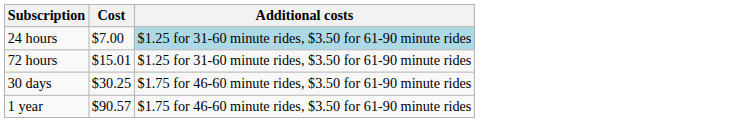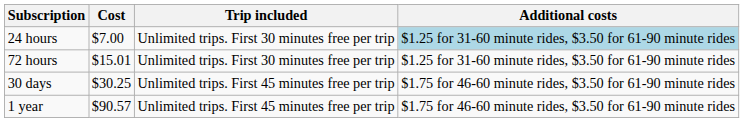 <table class="wikitable sortable">
 <tr>
 <th>Subscription</th>
 <th>Cost</th>
+<th>Trip included</th>
 <th>Additional costs</th>
 </tr>
 <tr>
 <td>24 hours</td>
 <td>$7.00</td>
+<td>Unlimited trips. First 30 minutes free per trip</td>
 <td style="background: lightblue;">$1.25 for 31-60 minute rides, $3.50 for 61-90 minute rides</td>
 </tr>
 <tr>
 <td>72 hours</td>
 <td>$15.01</td>
+<td>Unlimited trips. First 30 minutes free per trip</td>
 <td>$1.25 for 31-60 minute rides, $3.50 for 61-90 minute rides</td>
 </tr>
 <tr>
 <td>30 days</td>
 <td>$30.25</td>
+<td>Unlimited trips. First 45 minutes free per trip</td>
 <td>$1.75 for 46-60 minute rides, $3.50 for 61-90 minute rides</td>
 </tr>
 <tr>
 <td>1 year</td>
 <td>$90.57</td>
+<td>Unlimited trips. First 45 minutes free per trip</td>
 <td>$1.75 for 46-60 minute rides, $3.50 for 61-90 minute rides</td>
 </tr>
 </table>
